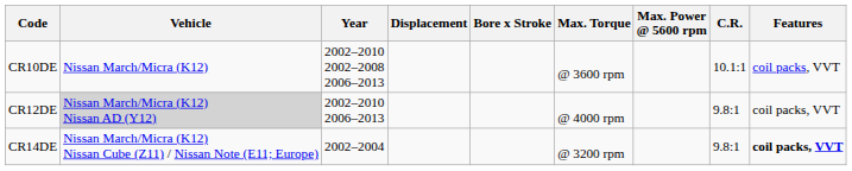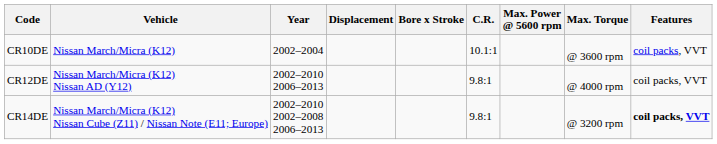 <table class="wikitable">
 <tr>
 <th>Code</th>
 <th>Vehicle</th>
 <th>Year</th>
 <th>Displacement</th>
 <th>Bore x Stroke</th>
+<th>C.R.</th>
+<th>Max. Power<br>@ 5600 rpm</th>
 <th>Max. Torque</th>
-<th>Max. Power<br>@ 5600 rpm</th>
-<th>C.R.</th>
 <th>Features</th>
 </tr>
 <tr>
 <td>CR10DE</td>
 <td><a href='#'>Nissan March/Micra (K12)</a></td>
-<td>2002–2010<br>2002–2008<br>2006–2013</td>
+<td>2002–2004</td>
 <td></td>
 <td></td>
+<td>10.1:1</td>
+<td></td>
 <td><br>@ 3600 rpm</td>
-<td></td>
-<td>10.1:1</td>
 <td><a href='#'>coil packs</a>, VVT</td>
 </tr>
 <tr>
 <td>CR12DE</td>
-<td style="background: lightgrey;"><a href='#'>Nissan March/Micra (K12)</a><br><a href='#'>Nissan AD (Y12)</a><br></td>
+<td><a href='#'>Nissan March/Micra (K12)</a><br><a href='#'>Nissan AD (Y12)</a><br></td>
 <td>2002–2010<br>2006–2013</td>
 <td></td>
 <td></td>
+<td>9.8:1</td>
+<td></td>
 <td><br>@ 4000 rpm</td>
-<td></td>
-<td>9.8:1</td>
 <td>coil packs, VVT</td>
 </tr>
 <tr>
 <td>CR14DE</td>
 <td><a href='#'>Nissan March/Micra (K12)</a><br><a href='#'>Nissan Cube (Z11)</a> / <a href='#'>Nissan Note (E11; Europe)</a></td>
-<td>2002–2004</td>
+<td>2002–2010<br>2002–2008<br>2006–2013</td>
 <td></td>
 <td></td>
+<td>9.8:1</td>
+<td></td>
 <td><br>@ 3200 rpm</td>
-<td></td>
-<td>9.8:1</td>
 <td><strong>coil packs, <a href='#'>VVT</a></strong></td>
 </tr>
 </table>
